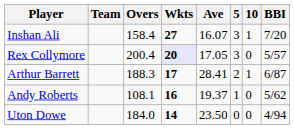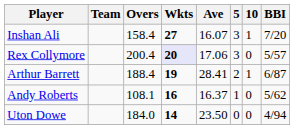 <table class="wikitable">
 <tr>
 <th>Player</th>
 <th>Team</th>
 <th>Overs</th>
 <th>Wkts</th>
 <th>Ave</th>
 <th>5</th>
 <th>10</th>
 <th>BBI</th>
 </tr>
 <tr>
 <td><a href='#'>Inshan Ali</a></td>
 <td></td>
 <td>158.4</td>
 <td><strong>27</strong></td>
 <td>16.07</td>
 <td>3</td>
 <td>1</td>
 <td>7/20</td>
 </tr>
 <tr>
 <td><a href='#'>Rex Collymore</a></td>
 <td></td>
 <td>200.4</td>
 <td style="background: lavender;"><strong>20</strong></td>
-<td>17.05</td>
+<td>17.06</td>
 <td>3</td>
 <td>0</td>
 <td>5/57</td>
 </tr>
 <tr>
 <td><a href='#'>Arthur Barrett</a></td>
 <td></td>
-<td>188.3</td>
-<td><strong>17</strong></td>
+<td>188.4</td>
+<td><strong>19</strong></td>
 <td>28.41</td>
 <td>2</td>
 <td>1</td>
 <td>6/87</td>
 </tr>
 <tr>
 <td><a href='#'>Andy Roberts</a></td>
 <td></td>
 <td>108.1</td>
 <td><strong>16</strong></td>
-<td>19.37</td>
+<td>16.37</td>
 <td>1</td>
 <td>0</td>
 <td>5/62</td>
 </tr>
 <tr>
 <td><a href='#'>Uton Dowe</a></td>
 <td></td>
 <td>184.0</td>
 <td><strong>14</strong></td>
 <td>23.50</td>
 <td>0</td>
 <td>0</td>
 <td>4/94</td>
 </tr>
 </table>
